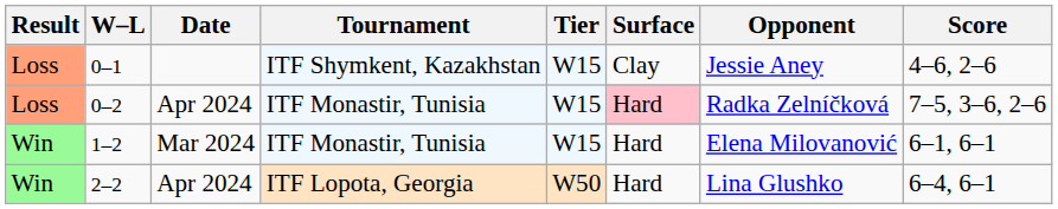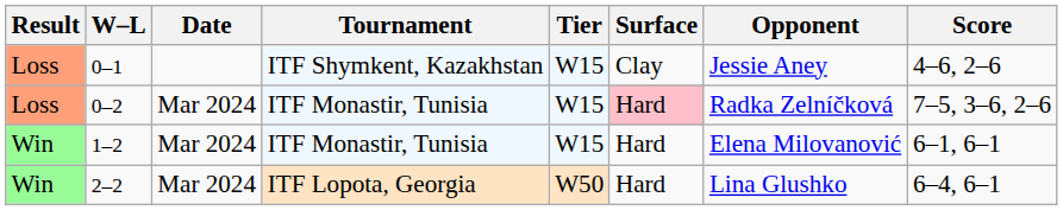 <table class="sortable wikitable">
 <tr>
 <th>Result</th>
 <th class="unsortable">W–L</th>
 <th>Date</th>
 <th>Tournament</th>
 <th>Tier</th>
 <th>Surface</th>
 <th>Opponent</th>
 <th class="unsortable">Score</th>
 </tr>
 <tr>
 <td style="background:#ffa07a">Loss</td>
 <td><small>0–1</small></td>
 <td></td>
 <td style="background:#f0f8ff;">ITF Shymkent, Kazakhstan</td>
 <td style="background:#f0f8ff;">W15</td>
 <td>Clay</td>
 <td> <a href='#'>Jessie Aney</a></td>
 <td>4–6, 2–6</td>
 </tr>
 <tr>
 <td style="background:#ffa07a">Loss</td>
 <td><small>0–2</small></td>
-<td>Apr 2024</td>
+<td>Mar 2024</td>
 <td style="background:#f0f8ff;">ITF Monastir, Tunisia</td>
 <td style="background:#f0f8ff;">W15</td>
 <td style="background: pink;">Hard</td>
 <td> <a href='#'>Radka Zelníčková</a></td>
 <td>7–5, 3–6, 2–6</td>
 </tr>
 <tr>
 <td style="background:#98fb98;">Win</td>
 <td><small>1–2</small></td>
 <td>Mar 2024</td>
 <td style="background:#f0f8ff;">ITF Monastir, Tunisia</td>
 <td style="background:#f0f8ff;">W15</td>
 <td>Hard</td>
 <td> <a href='#'>Elena Milovanović</a></td>
 <td>6–1, 6–1</td>
 </tr>
 <tr>
 <td bgcolor=98FB98>Win</td>
 <td><small>2–2</small></td>
-<td>Apr 2024</td>
+<td>Mar 2024</td>
 <td style="background:#ffe4c4;">ITF Lopota, Georgia</td>
 <td style="background:#ffe4c4;">W50</td>
 <td>Hard</td>
 <td> <a href='#'>Lina Glushko</a></td>
 <td>6–4, 6–1</td>
 </tr>
 </table>
